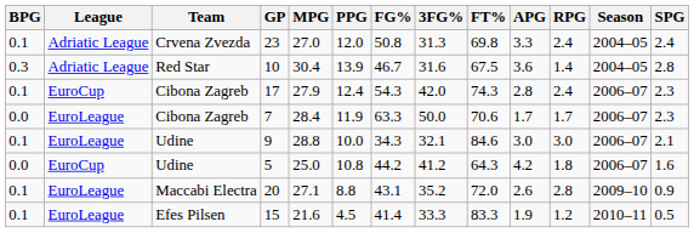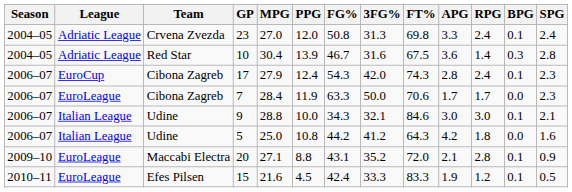 <table class="wikitable">
 <tr>
-<th>BPG</th>
+<th>Season</th>
 <th>League</th>
 <th>Team</th>
 <th>GP</th>
 <th>MPG</th>
 <th>PPG</th>
 <th>FG%</th>
 <th>3FG%</th>
 <th>FT%</th>
 <th>APG</th>
 <th>RPG</th>
-<th>Season</th>
+<th>BPG</th>
 <th>SPG</th>
 </tr>
 <tr>
-<td>0.1</td>
+<td>2004–05</td>
 <td><a href='#'>Adriatic League</a></td>
 <td>Crvena Zvezda</td>
 <td>23</td>
 <td>27.0</td>
 <td>12.0</td>
 <td>50.8</td>
 <td>31.3</td>
 <td>69.8</td>
 <td>3.3</td>
 <td>2.4</td>
-<td>2004–05</td>
+<td>0.1</td>
 <td>2.4</td>
 </tr>
 <tr>
-<td>0.3</td>
+<td>2004–05</td>
 <td><a href='#'>Adriatic League</a></td>
 <td>Red Star</td>
 <td>10</td>
 <td>30.4</td>
 <td>13.9</td>
 <td>46.7</td>
 <td>31.6</td>
 <td>67.5</td>
 <td>3.6</td>
 <td>1.4</td>
-<td>2004–05</td>
+<td>0.3</td>
 <td>2.8</td>
 </tr>
 <tr>
-<td>0.1</td>
+<td>2006–07</td>
 <td><a href='#'>EuroCup</a></td>
 <td>Cibona Zagreb</td>
 <td>17</td>
 <td>27.9</td>
 <td>12.4</td>
 <td>54.3</td>
 <td>42.0</td>
 <td>74.3</td>
 <td>2.8</td>
 <td>2.4</td>
-<td>2006–07</td>
+<td>0.1</td>
 <td>2.3</td>
 </tr>
 <tr>
-<td>0.0</td>
+<td>2006–07</td>
 <td><a href='#'>EuroLeague</a></td>
 <td>Cibona Zagreb</td>
 <td>7</td>
 <td>28.4</td>
 <td>11.9</td>
 <td>63.3</td>
 <td>50.0</td>
 <td>70.6</td>
 <td>1.7</td>
 <td>1.7</td>
-<td>2006–07</td>
+<td>0.0</td>
 <td>2.3</td>
 </tr>
 <tr>
-<td>0.1</td>
-<td><a href='#'>EuroLeague</a></td>
+<td>2006–07</td>
+<td><a href='#'>Italian League</a></td>
 <td>Udine</td>
 <td>9</td>
 <td>28.8</td>
 <td>10.0</td>
 <td>34.3</td>
 <td>32.1</td>
 <td>84.6</td>
 <td>3.0</td>
 <td>3.0</td>
-<td>2006–07</td>
+<td>0.1</td>
 <td>2.1</td>
 </tr>
 <tr>
-<td>0.0</td>
-<td><a href='#'>EuroCup</a></td>
+<td>2006–07</td>
+<td><a href='#'>Italian League</a></td>
 <td>Udine</td>
 <td>5</td>
 <td>25.0</td>
 <td>10.8</td>
 <td>44.2</td>
 <td>41.2</td>
 <td>64.3</td>
 <td>4.2</td>
 <td>1.8</td>
-<td>2006–07</td>
+<td>0.0</td>
 <td>1.6</td>
 </tr>
 <tr>
-<td>0.1</td>
+<td>2009–10</td>
 <td><a href='#'>EuroLeague</a></td>
 <td>Maccabi Electra</td>
 <td>20</td>
 <td>27.1</td>
 <td>8.8</td>
 <td>43.1</td>
 <td>35.2</td>
 <td>72.0</td>
-<td>2.6</td>
+<td>2.1</td>
 <td>2.8</td>
-<td>2009–10</td>
+<td>0.1</td>
 <td>0.9</td>
 </tr>
 <tr>
-<td>0.1</td>
+<td>2010–11</td>
 <td><a href='#'>EuroLeague</a></td>
 <td>Efes Pilsen</td>
 <td>15</td>
 <td>21.6</td>
 <td>4.5</td>
-<td>41.4</td>
+<td>42.4</td>
 <td>33.3</td>
 <td>83.3</td>
 <td>1.9</td>
 <td>1.2</td>
-<td>2010–11</td>
+<td>0.1</td>
 <td>0.5</td>
 </tr>
 </table>
